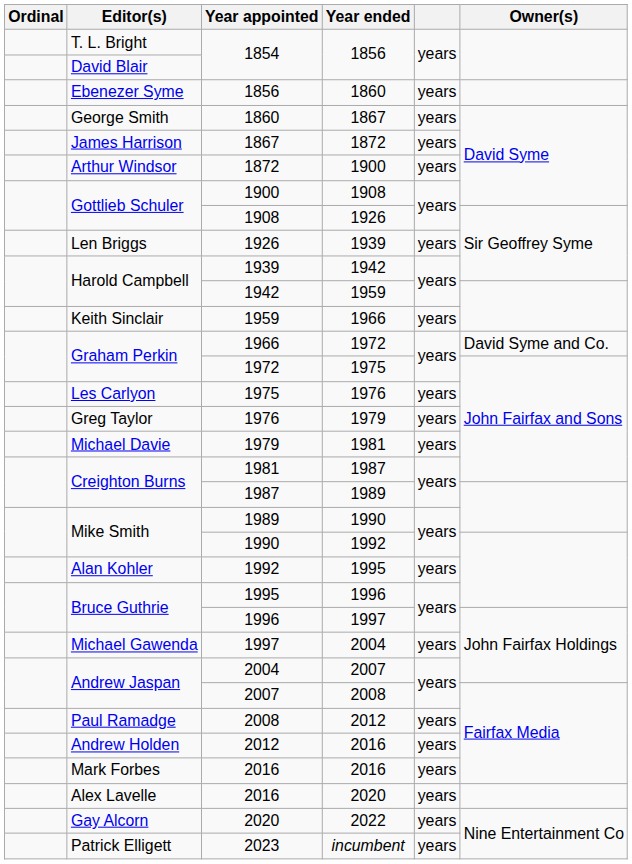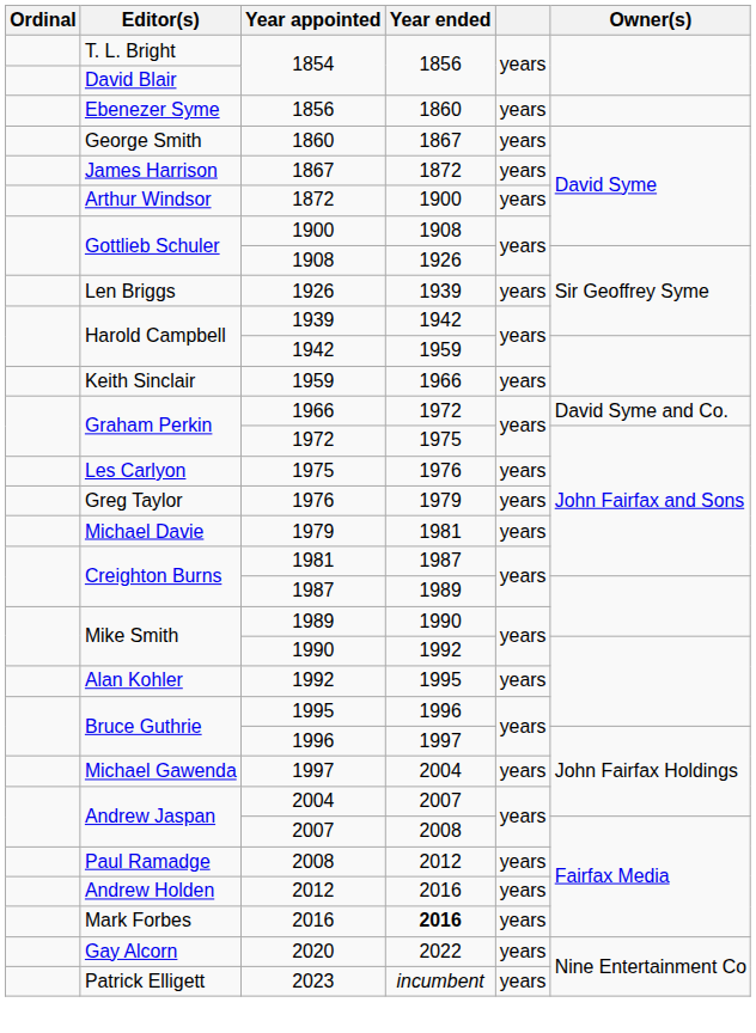 <table class="wikitable sortable">
 <tr>
 <th>Ordinal</th>
 <th>Editor(s)</th>
 <th>Year appointed</th>
 <th>Year ended</th>
 <th></th>
 <th>Owner(s)</th>
 </tr>
 <tr>
 <td align=center></td>
 <td>T. L. Bright</td>
 <td rowspan=2 align=center>1854</td>
 <td rowspan=2 align=center>1856</td>
 <td rowspan=2 align=right> years</td>
 <td rowspan=2></td>
 </tr>
 <tr>
 <td align=center></td>
 <td><a href='#'>David Blair</a></td>
 </tr>
 <tr>
 <td align=center></td>
 <td><a href='#'>Ebenezer Syme</a></td>
 <td align=center>1856</td>
 <td align=center>1860</td>
 <td align=right> years</td>
 <td></td>
 </tr>
 <tr>
 <td align=center></td>
 <td>George Smith</td>
 <td align=center>1860</td>
 <td align=center>1867</td>
 <td align=right> years</td>
 <td rowspan=4><a href='#'>David Syme</a></td>
 </tr>
 <tr>
 <td align=center></td>
 <td><a href='#'>James Harrison</a></td>
 <td align=center>1867</td>
 <td align=center>1872</td>
 <td align=right> years</td>
 </tr>
 <tr>
 <td align=center></td>
 <td><a href='#'>Arthur Windsor</a></td>
 <td align=center>1872</td>
 <td align=center>1900</td>
 <td align=right> years</td>
 </tr>
 <tr>
 <td rowspan=2 align=center></td>
 <td rowspan=2><a href='#'>Gottlieb Schuler</a></td>
 <td align=center>1900</td>
 <td align=center>1908</td>
 <td rowspan=2 align=right> years</td>
 </tr>
 <tr>
 <td align=center>1908</td>
 <td align=center>1926</td>
 <td rowspan=3>Sir Geoffrey Syme</td>
 </tr>
 <tr>
 <td align=center></td>
 <td>Len Briggs</td>
 <td align=center>1926</td>
 <td align=center>1939</td>
 <td align=right> years</td>
 </tr>
 <tr>
 <td rowspan=2 align=center></td>
 <td rowspan=2>Harold Campbell</td>
 <td align=center>1939</td>
 <td align=center>1942</td>
 <td rowspan=2 align=right> years</td>
 </tr>
 <tr>
 <td align=center>1942</td>
 <td align=center>1959</td>
 <td rowspan=2></td>
 </tr>
 <tr>
 <td align=center></td>
 <td>Keith Sinclair</td>
 <td align=center>1959</td>
 <td align=center>1966</td>
 <td align=right> years</td>
 </tr>
 <tr>
 <td rowspan=2 align=center></td>
 <td rowspan=2><a href='#'>Graham Perkin</a></td>
 <td align=center>1966</td>
 <td align=center>1972</td>
 <td rowspan=2 align=right> years</td>
 <td>David Syme and Co.</td>
 </tr>
 <tr>
 <td align=center>1972</td>
 <td align=center>1975</td>
 <td rowspan=5><a href='#'>John Fairfax and Sons</a></td>
 </tr>
 <tr>
 <td align=center></td>
 <td><a href='#'>Les Carlyon</a></td>
 <td align=center>1975</td>
 <td align=center>1976</td>
 <td align=right> years</td>
 </tr>
 <tr>
 <td align=center></td>
 <td>Greg Taylor</td>
 <td align=center>1976</td>
 <td align=center>1979</td>
 <td align=right> years</td>
 </tr>
 <tr>
 <td align=center></td>
 <td><a href='#'>Michael Davie</a></td>
 <td align=center>1979</td>
 <td align=center>1981</td>
 <td align=right> years</td>
 </tr>
 <tr>
 <td rowspan=2 align=center></td>
 <td rowspan=2><a href='#'>Creighton Burns</a></td>
 <td align=center>1981</td>
 <td align=center>1987</td>
 <td rowspan=2 align=right> years</td>
 </tr>
 <tr>
 <td align=center>1987</td>
 <td align=center>1989</td>
 <td rowspan=2></td>
 </tr>
 <tr>
 <td rowspan=2 align=center></td>
 <td rowspan=2>Mike Smith</td>
 <td align=center>1989</td>
 <td align=center>1990</td>
 <td rowspan=2 align=right> years</td>
 </tr>
 <tr>
 <td align=center>1990</td>
 <td align=center>1992</td>
 <td rowspan=3></td>
 </tr>
 <tr>
 <td align=center></td>
 <td><a href='#'>Alan Kohler</a></td>
 <td align=center>1992</td>
 <td align=center>1995</td>
 <td align=right> years</td>
 </tr>
 <tr>
 <td rowspan=2 align=center></td>
 <td rowspan=2><a href='#'>Bruce Guthrie</a></td>
 <td align=center>1995</td>
 <td align=center>1996</td>
 <td rowspan=2 align=right> years</td>
 </tr>
 <tr>
 <td align=center>1996</td>
 <td align=center>1997</td>
 <td rowspan=3>John Fairfax Holdings</td>
 </tr>
 <tr>
 <td align=center></td>
 <td><a href='#'>Michael Gawenda</a></td>
 <td align=center>1997</td>
 <td align=center>2004</td>
 <td align=right> years</td>
 </tr>
 <tr>
 <td rowspan=2 align=center></td>
 <td rowspan=2><a href='#'>Andrew Jaspan</a></td>
 <td align=center>2004</td>
 <td align=center>2007</td>
 <td rowspan=2 align=right> years</td>
 </tr>
 <tr>
 <td align=center>2007</td>
 <td align=center>2008</td>
 <td rowspan=4><a href='#'>Fairfax Media</a></td>
 </tr>
 <tr>
 <td align=center></td>
 <td><a href='#'>Paul Ramadge</a></td>
 <td align=center>2008</td>
 <td align=center>2012</td>
 <td align=right> years</td>
 </tr>
 <tr>
 <td align=center></td>
 <td><a href='#'>Andrew Holden</a></td>
 <td align=center>2012</td>
 <td align=center>2016</td>
 <td align=right> years</td>
 </tr>
 <tr>
 <td align=center></td>
 <td>Mark Forbes</td>
 <td align=center>2016</td>
-<td align=center>2016</td>
+<td align=center><strong>2016</strong></td>
 <td align=right> years</td>
-</tr>
-<tr>
-<td align=center></td>
-<td>Alex Lavelle</td>
-<td align=center>2016</td>
-<td align=center>2020</td>
-<td align=right> years</td>
-<td></td>
 </tr>
 <tr>
 <td align=center></td>
 <td><a href='#'>Gay Alcorn</a></td>
 <td align=center>2020</td>
 <td align=center>2022</td>
 <td align=right> years</td>
 <td rowspan=2>Nine Entertainment Co</td>
 </tr>
 <tr>
 <td align=center></td>
 <td>Patrick Elligett</td>
 <td align=center>2023</td>
 <td align=center><em>incumbent</em></td>
 <td align=right> years</td>
 </tr>
 </table>
